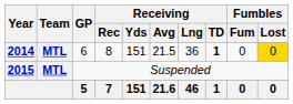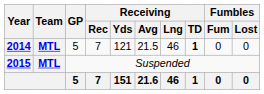 <table class=wikitable style="text-align:center;">
 <tr>
 <th rowspan="2">Year</th>
 <th rowspan="2">Team</th>
 <th rowspan="2">GP</th>
 <th colspan="5">Receiving</th>
 <th colspan="2">Fumbles</th>
 </tr>
 <tr>
 <th>Rec</th>
 <th>Yds</th>
 <th>Avg</th>
 <th>Lng</th>
 <th>TD</th>
 <th>Fum</th>
 <th>Lost</th>
 </tr>
 <tr>
 <th><a href='#'>2014</a></th>
 <th><a href='#'>MTL</a></th>
-<td>6</td>
-<td>8</td>
-<td>151</td>
+<td>5</td>
+<td>7</td>
+<td>121</td>
 <td>21.5</td>
-<td>36</td>
+<td>46</td>
 <td><strong>1</strong></td>
 <td>0</td>
-<td style="background: gold;">0</td>
+<td>0</td>
 </tr>
 <tr>
 <th><a href='#'>2015</a></th>
 <th><a href='#'>MTL</a></th>
 <td colspan="8"><em>Suspended</em></td>
 </tr>
 <tr>
 <th colspan="2"></th>
 <th>5</th>
 <th>7</th>
 <th>151</th>
 <th>21.6</th>
 <th>46</th>
 <th>1</th>
 <th>0</th>
 <th>0</th>
 </tr>
 </table>
